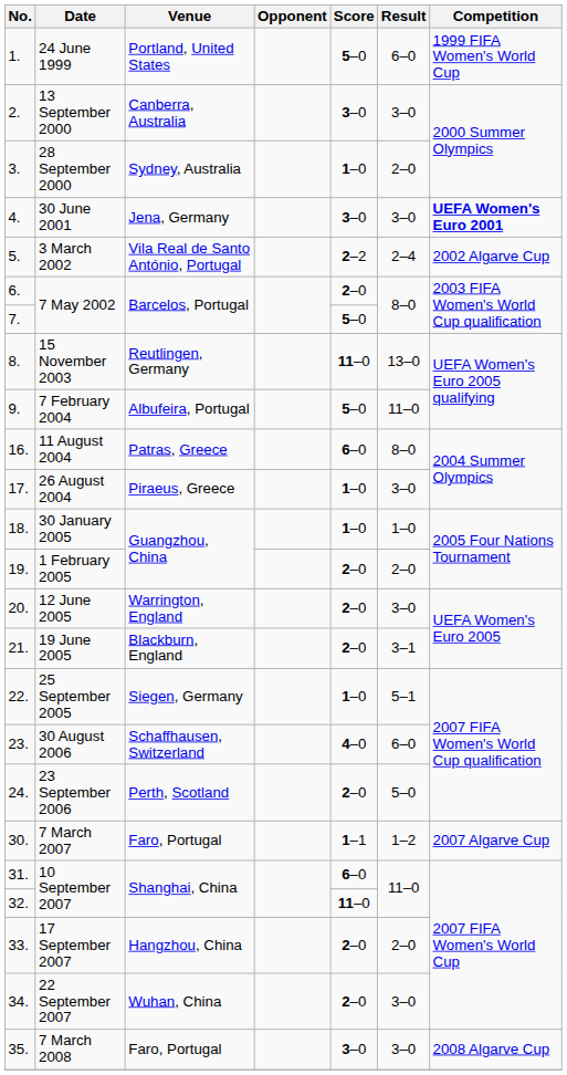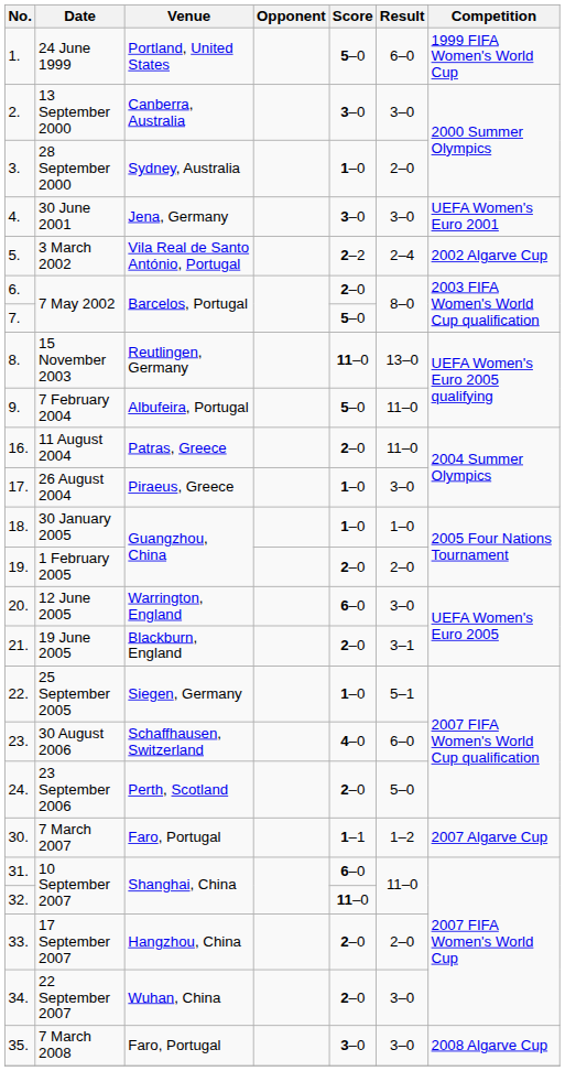 <table class="wikitable">
 <tr>
 <th>No.</th>
 <th>Date</th>
 <th>Venue</th>
 <th>Opponent</th>
 <th>Score</th>
 <th>Result</th>
 <th>Competition</th>
 </tr>
 <tr>
 <td>1.</td>
 <td>24 June 1999</td>
 <td><a href='#'>Portland</a>, <a href='#'>United States</a></td>
 <td></td>
 <td align=center><strong>5</strong>–0</td>
 <td align=center>6–0</td>
 <td><a href='#'>1999 FIFA Women's World Cup</a></td>
 </tr>
 <tr>
 <td>2.</td>
 <td>13 September 2000</td>
 <td><a href='#'>Canberra</a>, <a href='#'>Australia</a></td>
 <td></td>
 <td align=center><strong>3</strong>–0</td>
 <td align=center>3–0</td>
 <td rowspan=2><a href='#'>2000 Summer Olympics</a></td>
 </tr>
 <tr>
 <td>3.</td>
 <td>28 September 2000</td>
 <td><a href='#'>Sydney</a>, Australia</td>
 <td></td>
 <td align=center><strong>1</strong>–0</td>
 <td align=center>2–0</td>
 </tr>
 <tr>
 <td>4.</td>
 <td>30 June 2001</td>
 <td><a href='#'>Jena</a>, Germany</td>
 <td></td>
 <td align=center><strong>3</strong>–0</td>
 <td align=center>3–0</td>
-<td><strong><a href='#'>UEFA Women's Euro 2001</a></strong></td>
+<td><a href='#'>UEFA Women's Euro 2001</a></td>
 </tr>
 <tr>
 <td>5.</td>
 <td>3 March 2002</td>
 <td><a href='#'>Vila Real de Santo António</a>, <a href='#'>Portugal</a></td>
 <td></td>
 <td align=center><strong>2</strong>–2</td>
 <td align=center>2–4</td>
 <td><a href='#'>2002 Algarve Cup</a></td>
 </tr>
 <tr>
 <td>6.</td>
 <td rowspan=2>7 May 2002</td>
 <td rowspan=2><a href='#'>Barcelos</a>, Portugal</td>
 <td rowspan=2></td>
 <td align=center><strong>2</strong>–0</td>
 <td rowspan=2 align=center>8–0</td>
 <td rowspan=2><a href='#'>2003 FIFA Women's World Cup qualification</a></td>
 </tr>
 <tr>
 <td>7.</td>
 <td align=center><strong>5</strong>–0</td>
 </tr>
 <tr>
 <td>8.</td>
 <td>15 November 2003</td>
 <td><a href='#'>Reutlingen</a>, Germany</td>
 <td></td>
 <td align=center><strong>11</strong>–0</td>
 <td align=center>13–0</td>
 <td rowspan=2><a href='#'>UEFA Women's Euro 2005 qualifying</a></td>
 </tr>
 <tr>
 <td>9.</td>
 <td>7 February 2004</td>
 <td><a href='#'>Albufeira</a>, Portugal</td>
 <td></td>
 <td align=center><strong>5</strong>–0</td>
 <td align=center>11–0</td>
 </tr>
 <tr>
 <td>16.</td>
 <td>11 August 2004</td>
 <td><a href='#'>Patras</a>, <a href='#'>Greece</a></td>
 <td></td>
-<td align=center><strong>6</strong>–0</td>
-<td align=center>8–0</td>
+<td align=center><strong>2</strong>–0</td>
+<td align=center>11–0</td>
 <td rowspan=2><a href='#'>2004 Summer Olympics</a></td>
 </tr>
 <tr>
 <td>17.</td>
 <td>26 August 2004</td>
 <td><a href='#'>Piraeus</a>, Greece</td>
 <td></td>
 <td align=center><strong>1</strong>–0</td>
 <td align=center>3–0</td>
 </tr>
 <tr>
 <td>18.</td>
 <td>30 January 2005</td>
 <td rowspan=2><a href='#'>Guangzhou</a>, <a href='#'>China</a></td>
 <td></td>
 <td align=center><strong>1</strong>–0</td>
 <td align=center>1–0</td>
 <td rowspan=2><a href='#'>2005 Four Nations Tournament</a></td>
 </tr>
 <tr>
 <td>19.</td>
 <td>1 February 2005</td>
 <td></td>
 <td align=center><strong>2</strong>–0</td>
 <td align=center>2–0</td>
 </tr>
 <tr>
 <td>20.</td>
 <td>12 June 2005</td>
 <td><a href='#'>Warrington</a>, <a href='#'>England</a></td>
 <td></td>
-<td align=center><strong>2</strong>–0</td>
+<td align=center><strong>6</strong>–0</td>
 <td align=center>3–0</td>
 <td rowspan=2><a href='#'>UEFA Women's Euro 2005</a></td>
 </tr>
 <tr>
 <td>21.</td>
 <td>19 June 2005</td>
 <td><a href='#'>Blackburn</a>, England</td>
 <td></td>
 <td align=center><strong>2</strong>–0</td>
 <td align=center>3–1</td>
 </tr>
 <tr>
 <td>22.</td>
 <td>25 September 2005</td>
 <td><a href='#'>Siegen</a>, Germany</td>
 <td></td>
 <td align=center><strong>1</strong>–0</td>
 <td align=center>5–1</td>
 <td rowspan=3><a href='#'>2007 FIFA Women's World Cup qualification</a></td>
 </tr>
 <tr>
 <td>23.</td>
 <td>30 August 2006</td>
 <td><a href='#'>Schaffhausen</a>, <a href='#'>Switzerland</a></td>
 <td></td>
 <td align=center><strong>4</strong>–0</td>
 <td align=center>6–0</td>
 </tr>
 <tr>
 <td>24.</td>
 <td>23 September 2006</td>
 <td><a href='#'>Perth</a>, <a href='#'>Scotland</a></td>
 <td></td>
 <td align=center><strong>2</strong>–0</td>
 <td align=center>5–0</td>
 </tr>
 <tr>
 <td>30.</td>
 <td>7 March 2007</td>
 <td><a href='#'>Faro</a>, Portugal</td>
 <td></td>
 <td align=center><strong>1</strong>–1</td>
 <td align=center>1–2</td>
 <td><a href='#'>2007 Algarve Cup</a></td>
 </tr>
 <tr>
 <td>31.</td>
 <td rowspan=2>10 September 2007</td>
 <td rowspan=2><a href='#'>Shanghai</a>, China</td>
 <td rowspan=2></td>
 <td align=center><strong>6</strong>–0</td>
 <td rowspan=2 align=center>11–0</td>
 <td rowspan=4><a href='#'>2007 FIFA Women's World Cup</a></td>
 </tr>
 <tr>
 <td>32.</td>
 <td align=center><strong>11</strong>–0</td>
 </tr>
 <tr>
 <td>33.</td>
 <td>17 September 2007</td>
 <td><a href='#'>Hangzhou</a>, China</td>
 <td></td>
 <td align=center><strong>2</strong>–0</td>
 <td align=center>2–0</td>
 </tr>
 <tr>
 <td>34.</td>
 <td>22 September 2007</td>
 <td><a href='#'>Wuhan</a>, China</td>
 <td></td>
 <td align=center><strong>2</strong>–0</td>
 <td align=center>3–0</td>
 </tr>
 <tr>
 <td>35.</td>
 <td>7 March 2008</td>
 <td>Faro, Portugal</td>
 <td></td>
 <td align=center><strong>3</strong>–0</td>
 <td align=center>3–0</td>
 <td><a href='#'>2008 Algarve Cup</a></td>
 </tr>
 <tr>
 </tr>
 </table>
